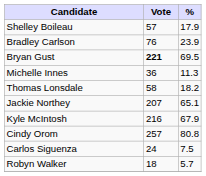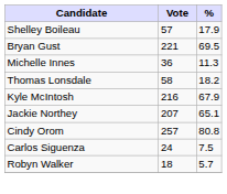 <table class="wikitable">
 <tr>
 <th style="background:#ddf; width:225px;">Candidate</th>
 <th style="background:#ddf; width:50px;">Vote</th>
 <th style="background:#ddf; width:30px;">%</th>
 </tr>
 <tr>
 <td>Shelley Boileau</td>
 <td>57</td>
 <td>17.9</td>
 </tr>
 <tr>
-<td>Bradley Carlson</td>
-<td>76</td>
-<td>23.9</td>
-</tr>
-<tr>
 <td>Bryan Gust</td>
-<td><strong>221</strong></td>
+<td>221</td>
 <td>69.5</td>
 </tr>
 <tr>
 <td>Michelle Innes</td>
 <td>36</td>
 <td>11.3</td>
 </tr>
 <tr>
 <td>Thomas Lonsdale</td>
 <td>58</td>
 <td>18.2</td>
 </tr>
 <tr>
+<td>Kyle McIntosh</td>
+<td>216</td>
+<td>67.9</td>
+</tr>
+<tr>
 <td>Jackie Northey</td>
 <td>207</td>
 <td>65.1</td>
-</tr>
-<tr>
-<td>Kyle McIntosh</td>
-<td>216</td>
-<td>67.9</td>
 </tr>
 <tr>
 <td>Cindy Orom</td>
 <td>257</td>
 <td>80.8</td>
 </tr>
 <tr>
 <td>Carlos Siguenza</td>
 <td>24</td>
 <td>7.5</td>
 </tr>
 <tr>
 <td>Robyn Walker</td>
 <td>18</td>
 <td>5.7</td>
 </tr>
 <tr>
 </tr>
 </table>
